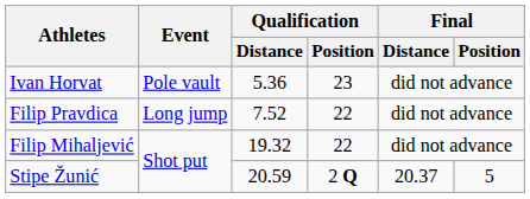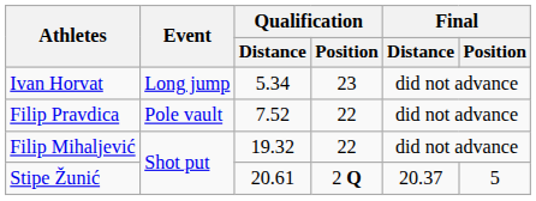 <table class=wikitable style="font-size:90%">
 <tr>
 <th rowspan="2">Athletes</th>
 <th rowspan="2">Event</th>
 <th colspan="2">Qualification</th>
 <th colspan="2">Final</th>
 </tr>
 <tr style="font-size:95%">
 <th>Distance</th>
 <th>Position</th>
 <th>Distance</th>
 <th>Position</th>
 </tr>
 <tr>
 <td><a href='#'>Ivan Horvat</a></td>
-<td><a href='#'>Pole vault</a></td>
-<td align=center>5.36</td>
+<td><a href='#'>Long jump</a></td>
+<td align=center>5.34</td>
 <td align=center>23</td>
 <td align=center colspan=2>did not advance</td>
 </tr>
 <tr>
 <td><a href='#'>Filip Pravdica</a></td>
-<td><a href='#'>Long jump</a></td>
+<td><a href='#'>Pole vault</a></td>
 <td align=center>7.52</td>
 <td align=center>22</td>
 <td align=center colspan=2>did not advance</td>
 </tr>
 <tr>
 <td><a href='#'>Filip Mihaljević</a></td>
 <td rowspan=2><a href='#'>Shot put</a></td>
 <td align=center>19.32</td>
 <td align=center>22</td>
 <td align=center colspan=2>did not advance</td>
 </tr>
 <tr>
 <td><a href='#'>Stipe Žunić</a></td>
-<td align=center>20.59</td>
+<td align=center>20.61</td>
 <td align=center>2 <strong>Q</strong></td>
 <td align=center>20.37</td>
 <td align=center>5</td>
 </tr>
 </table>
